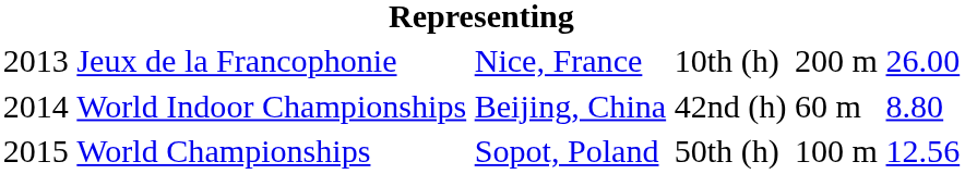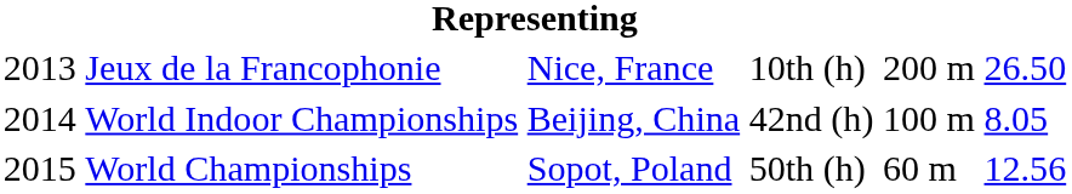 <table>
 <tr>
 <th colspan="6">Representing </th>
 </tr>
 <tr>
 <td>2013</td>
 <td><a href='#'>Jeux de la Francophonie</a></td>
 <td><a href='#'>Nice, France</a></td>
 <td>10th (h)</td>
 <td>200 m</td>
-<td><a href='#'>26.00</a></td>
+<td><a href='#'>26.50</a></td>
 </tr>
 <tr>
 <td>2014</td>
 <td><a href='#'>World Indoor Championships</a></td>
 <td><a href='#'>Beijing, China</a></td>
 <td>42nd (h)</td>
-<td>60 m</td>
-<td><a href='#'>8.80</a></td>
+<td>100 m</td>
+<td><a href='#'>8.05</a></td>
 </tr>
 <tr>
 <td>2015</td>
 <td><a href='#'>World Championships</a></td>
 <td><a href='#'>Sopot, Poland</a></td>
 <td>50th (h)</td>
-<td>100 m</td>
+<td>60 m</td>
 <td><a href='#'>12.56</a></td>
 </tr>
 </table>
